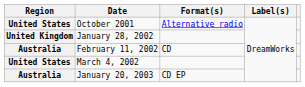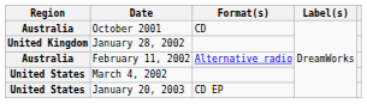 <table class="wikitable plainrowheaders">
 <tr>
 <th scope="col">Region</th>
 <th scope="col">Date</th>
 <th scope="col">Format(s)</th>
 <th scope="col">Label(s)</th>
 <th scope="col"></th>
 </tr>
 <tr>
-<th scope="row">United States</th>
+<th scope="row">Australia</th>
 <td>October 2001</td>
-<td><a href='#'>Alternative radio</a></td>
+<td>CD</td>
 <td rowspan="5">DreamWorks</td>
 <td></td>
 </tr>
 <tr>
 <th scope="row">United Kingdom</th>
 <td>January 28, 2002</td>
 <td></td>
 <td></td>
 </tr>
 <tr>
 <th scope="row">Australia</th>
 <td>February 11, 2002</td>
-<td>CD</td>
+<td><a href='#'>Alternative radio</a></td>
 <td></td>
 </tr>
 <tr>
 <th scope="row">United States</th>
 <td>March 4, 2002</td>
 <td></td>
 <td></td>
 </tr>
 <tr>
-<th scope="row">Australia</th>
+<th scope="row">United States</th>
 <td>January 20, 2003</td>
 <td>CD EP</td>
 <td></td>
 </tr>
 </table>
